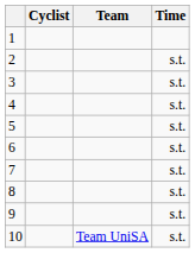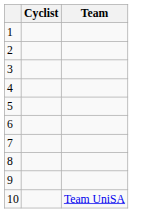 <table class="wikitable">
 <tr>
 <th></th>
 <th>Cyclist</th>
 <th>Team</th>
-<th>Time</th>
 </tr>
 <tr>
 <td>1</td>
 <td></td>
 <td></td>
-<td style="text-align:right;"></td>
 </tr>
 <tr>
 <td>2</td>
 <td></td>
 <td></td>
-<td style="text-align:right;">s.t.</td>
 </tr>
 <tr>
 <td>3</td>
 <td></td>
 <td></td>
-<td style="text-align:right;">s.t.</td>
 </tr>
 <tr>
 <td>4</td>
 <td></td>
 <td></td>
-<td style="text-align:right;">s.t.</td>
 </tr>
 <tr>
 <td>5</td>
 <td></td>
 <td></td>
-<td style="text-align:right;">s.t.</td>
 </tr>
 <tr>
 <td>6</td>
 <td></td>
 <td></td>
-<td style="text-align:right;">s.t.</td>
 </tr>
 <tr>
 <td>7</td>
 <td></td>
 <td></td>
-<td style="text-align:right;">s.t.</td>
 </tr>
 <tr>
 <td>8</td>
 <td></td>
 <td></td>
-<td style="text-align:right;">s.t.</td>
 </tr>
 <tr>
 <td>9</td>
 <td></td>
 <td></td>
-<td style="text-align:right;">s.t.</td>
 </tr>
 <tr>
 <td>10</td>
 <td></td>
 <td><a href='#'>Team UniSA</a></td>
-<td style="text-align:right;">s.t.</td>
 </tr>
 </table>
